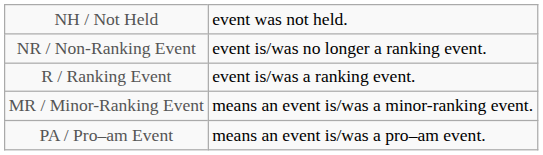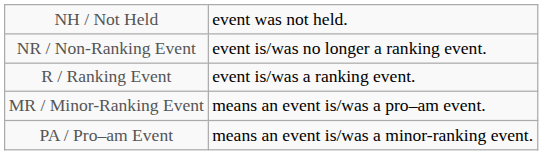 <table class="wikitable" style="font-size:90%">
 <tr>
 <td align="center" style="color:#555555;" colspan="4">NH / Not Held</td>
 <td>event was not held.</td>
 </tr>
 <tr>
 <td align="center" style="color:#555555;" colspan="4">NR / Non-Ranking Event</td>
 <td>event is/was no longer a ranking event.</td>
 </tr>
 <tr>
 <td align="center" style="color:#555555;" colspan="4">R / Ranking Event</td>
 <td>event is/was a ranking event.</td>
 </tr>
 <tr>
 <td align="center" style="color:#555555;" colspan="4">MR / Minor-Ranking Event</td>
-<td>means an event is/was a minor-ranking event.</td>
+<td>means an event is/was a pro–am event.</td>
 </tr>
 <tr>
 <td align="center" style="color:#555555;" colspan="4">PA / Pro–am Event</td>
-<td>means an event is/was a pro–am event.</td>
+<td>means an event is/was a minor-ranking event.</td>
 </tr>
 </table>
